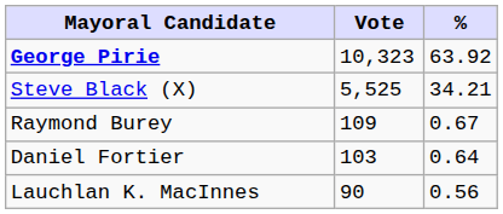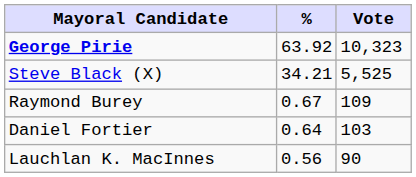 <table class="wikitable">
 <tr>
 <th style="background:#ddf; width:200px;">Mayoral Candidate</th>
+<th style="background:#ddf; width:30px;">%</th>
 <th style="background:#ddf; width:50px;">Vote</th>
-<th style="background:#ddf; width:30px;">%</th>
 </tr>
 <tr>
 <td><strong><a href='#'>George Pirie</a></strong></td>
+<td>63.92</td>
 <td>10,323</td>
-<td>63.92</td>
 </tr>
 <tr>
 <td><a href='#'>Steve Black</a> (X)</td>
+<td>34.21</td>
 <td>5,525</td>
-<td>34.21</td>
 </tr>
 <tr>
 <td>Raymond Burey</td>
+<td>0.67</td>
 <td>109</td>
-<td>0.67</td>
 </tr>
 <tr>
 <td>Daniel Fortier</td>
+<td>0.64</td>
 <td>103</td>
-<td>0.64</td>
 </tr>
 <tr>
 <td>Lauchlan K. MacInnes</td>
+<td>0.56</td>
 <td>90</td>
-<td>0.56</td>
 </tr>
 </table>
